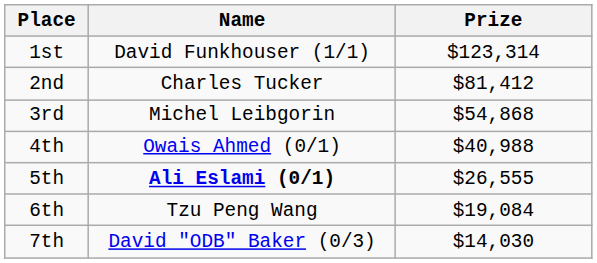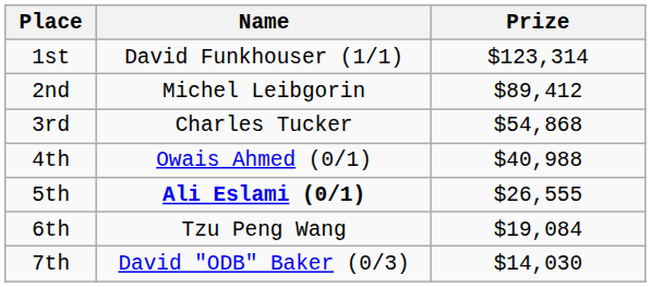 <table class="wikitable">
 <tr>
 <th width="50">Place</th>
 <th width="200">Name</th>
 <th width="125">Prize</th>
 </tr>
 <tr>
 <td align=center>1st</td>
 <td align=center> David Funkhouser (1/1)</td>
 <td align=center>$123,314</td>
 </tr>
 <tr>
 <td align=center>2nd</td>
-<td align=center> Charles Tucker</td>
-<td align=center>$81,412</td>
+<td align=center> Michel Leibgorin</td>
+<td align=center>$89,412</td>
 </tr>
 <tr>
 <td align=center>3rd</td>
-<td align=center> Michel Leibgorin</td>
+<td align=center> Charles Tucker</td>
 <td align=center>$54,868</td>
 </tr>
 <tr>
 <td align=center>4th</td>
 <td align=center> <a href='#'>Owais Ahmed</a> (0/1)</td>
 <td align=center>$40,988</td>
 </tr>
 <tr>
 <td align=center>5th</td>
 <td align=center><strong> <a href='#'>Ali Eslami</a> (0/1)</strong></td>
 <td align=center>$26,555</td>
 </tr>
 <tr>
 <td align=center>6th</td>
 <td align=center> Tzu Peng Wang</td>
 <td align=center>$19,084</td>
 </tr>
 <tr>
 <td align=center>7th</td>
 <td align=center> <a href='#'>David "ODB" Baker</a> (0/3)</td>
 <td align=center>$14,030</td>
 </tr>
 </table>
